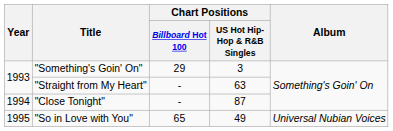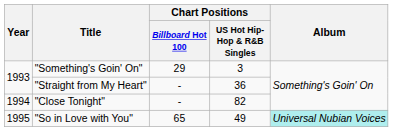 <table class="wikitable">
 <tr>
 <th rowspan="2">Year</th>
 <th rowspan="2">Title</th>
 <th colspan="2">Chart Positions</th>
 <th rowspan="2">Album</th>
 </tr>
 <tr>
 <th width="86"><small><a href='#'><em>Billboard</em> Hot 100</a></small></th>
 <th width="86"><small>US Hot Hip-Hop & R&B Singles</small></th>
 </tr>
 <tr>
 <td rowspan="2">1993</td>
 <td>"Something's Goin' On"</td>
 <td align="center">29</td>
 <td align="center">3</td>
 <td rowspan="3"><em>Something's Goin' On</em></td>
 </tr>
 <tr>
 <td>"Straight from My Heart"</td>
 <td align="center">-</td>
-<td align="center">63</td>
+<td align="center">36</td>
 </tr>
 <tr>
 <td>1994</td>
 <td>"Close Tonight"</td>
 <td align="center">-</td>
-<td align="center">87</td>
+<td align="center">82</td>
 </tr>
 <tr>
 <td>1995</td>
 <td>"So in Love with You"</td>
 <td align="center">65</td>
 <td align="center">49</td>
-<td><em>Universal Nubian Voices</em></td>
+<td style="background: paleturquoise;"><em>Universal Nubian Voices</em></td>
 </tr>
 </table>
